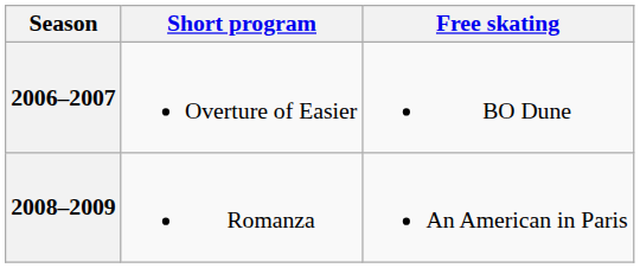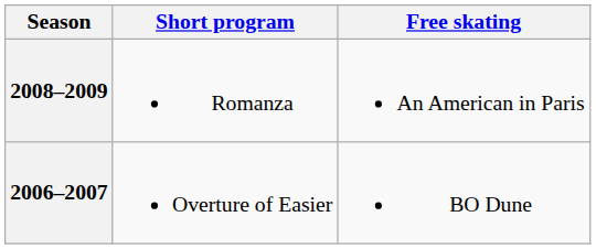 <table class=wikitable style=text-align:center>
 <tr>
 <th>Season</th>
 <th><a href='#'>Short program</a></th>
 <th><a href='#'>Free skating</a></th>
 </tr>
 <tr>
+<th>2008–2009 <br> </th>
+<td><br><ul><li>Romanza</li></ul></td>
+<td><br><ul><li>An American in Paris <br></li></ul></td>
+</tr>
+<tr>
 <th>2006–2007 <br> </th>
 <td><br><ul><li>Overture of Easier <br></li></ul></td>
 <td><br><ul><li>BO Dune</li></ul></td>
 </tr>
-<tr>
-<th>2008–2009 <br> </th>
-<td><br><ul><li>Romanza</li></ul></td>
-<td><br><ul><li>An American in Paris <br></li></ul></td>
-</tr>
 </table>
